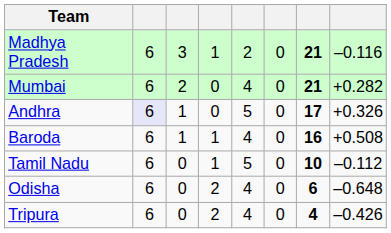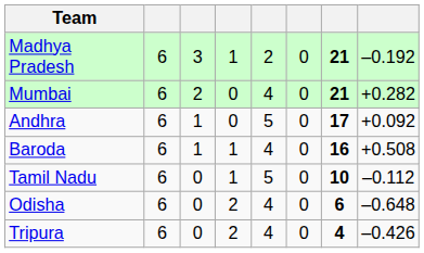 <table class="wikitable" style="text-align:center">
 <tr>
 <th style="width:120px">Team</th>
 <th style="width:25px"></th>
 <th style="width:25px"></th>
 <th style="width:25px"></th>
 <th style="width:25px"></th>
 <th style="width:25px"></th>
 <th style="width:25px"></th>
 <th style="width:40px;"></th>
 </tr>
 <tr style="background:#cfc;">
 <td style="text-align:left"><a href='#'>Madhya Pradesh</a></td>
 <td>6</td>
 <td>3</td>
 <td>1</td>
 <td>2</td>
 <td>0</td>
 <td><strong>21</strong></td>
-<td>–0.116</td>
+<td>–0.192</td>
 </tr>
 <tr style="background:#cfc;">
 <td style="text-align:left"><a href='#'>Mumbai</a></td>
 <td>6</td>
 <td>2</td>
 <td>0</td>
 <td>4</td>
 <td>0</td>
 <td><strong>21</strong></td>
 <td>+0.282</td>
 </tr>
 <tr>
 <td style="text-align:left"><a href='#'>Andhra</a></td>
-<td style="background: lavender;">6</td>
+<td>6</td>
 <td>1</td>
 <td>0</td>
 <td>5</td>
 <td>0</td>
 <td><strong>17</strong></td>
-<td>+0.326</td>
+<td>+0.092</td>
 </tr>
 <tr>
 <td style="text-align:left"><a href='#'>Baroda</a></td>
 <td>6</td>
 <td>1</td>
 <td>1</td>
 <td>4</td>
 <td>0</td>
 <td><strong>16</strong></td>
 <td>+0.508</td>
 </tr>
 <tr>
 <td style="text-align:left"><a href='#'>Tamil Nadu</a></td>
 <td>6</td>
 <td>0</td>
 <td>1</td>
 <td>5</td>
 <td>0</td>
 <td><strong>10</strong></td>
 <td>–0.112</td>
 </tr>
 <tr>
 <td style="text-align:left"><a href='#'>Odisha</a></td>
 <td>6</td>
 <td>0</td>
 <td>2</td>
 <td>4</td>
 <td>0</td>
 <td><strong>6</strong></td>
 <td>–0.648</td>
 </tr>
 <tr>
 <td style="text-align:left"><a href='#'>Tripura</a></td>
 <td>6</td>
 <td>0</td>
 <td>2</td>
 <td>4</td>
 <td>0</td>
 <td><strong>4</strong></td>
 <td>–0.426</td>
 </tr>
 </table>
